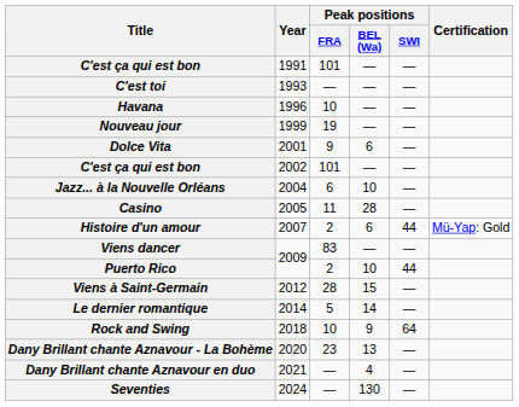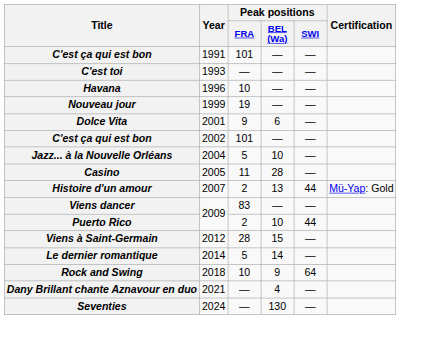 <table class="wikitable plainrowheaders" style="text-align:center">
 <tr>
 <th scope="col" rowspan="2">Title</th>
 <th scope="col" rowspan="2">Year</th>
 <th scope="col" colspan="3">Peak positions</th>
 <th rowspan="2">Certification</th>
 </tr>
 <tr>
 <th scope="col" style="width:3em;font-size:90%;"><a href='#'>FRA</a><br></th>
 <th scope="col" style="width:3em;font-size:90%;"><a href='#'>BEL <br>(Wa)</a><br></th>
 <th scope="col" style="width:3em;font-size:90%;"><a href='#'>SWI</a><br></th>
 </tr>
 <tr>
 <th scope="row"><em>C'est ça qui est bon</em></th>
 <td>1991</td>
 <td>101</td>
 <td>—</td>
 <td>—</td>
 <td></td>
 </tr>
 <tr>
 <th scope="row"><em>C'est toi</em></th>
 <td>1993</td>
 <td>—</td>
 <td>—</td>
 <td>—</td>
 <td></td>
 </tr>
 <tr>
 <th scope="row"><em>Havana</em></th>
 <td>1996</td>
 <td>10</td>
 <td>—</td>
 <td>—</td>
 <td></td>
 </tr>
 <tr>
 <th scope="row"><em>Nouveau jour</em></th>
 <td>1999</td>
 <td>19</td>
 <td>—</td>
 <td>—</td>
 <td></td>
 </tr>
 <tr>
 <th scope="row"><em>Dolce Vita</em></th>
 <td>2001</td>
 <td>9</td>
 <td>6</td>
 <td>—</td>
 <td></td>
 </tr>
 <tr>
 <th scope="row"><em>C'est ça qui est bon</em></th>
 <td>2002</td>
 <td>101</td>
 <td>—</td>
 <td>—</td>
 <td></td>
 </tr>
 <tr>
 <th scope="row"><em>Jazz... à la Nouvelle Orléans</em></th>
 <td>2004</td>
-<td>6</td>
+<td>5</td>
 <td>10</td>
 <td>—</td>
 <td></td>
 </tr>
 <tr>
 <th scope="row"><em>Casino</em></th>
 <td>2005</td>
 <td>11</td>
 <td>28</td>
 <td>—</td>
 <td></td>
 </tr>
 <tr>
 <th scope="row"><em>Histoire d'un amour</em></th>
 <td>2007</td>
 <td>2</td>
-<td>6</td>
+<td>13</td>
 <td>44</td>
 <td><a href='#'>Mü-Yap</a>: Gold</td>
 </tr>
 <tr>
 <th scope="row"><em>Viens dancer</em></th>
 <td rowspan=2>2009</td>
 <td>83</td>
 <td>—</td>
 <td>—</td>
 <td></td>
 </tr>
 <tr>
 <th scope="row"><em>Puerto Rico</em></th>
 <td>2</td>
 <td>10</td>
 <td>44</td>
 <td></td>
 </tr>
 <tr>
 <th scope="row"><em>Viens à Saint-Germain</em></th>
 <td>2012</td>
 <td>28</td>
 <td>15</td>
 <td>—</td>
 <td></td>
 </tr>
 <tr>
 <th scope="row"><em>Le dernier romantique</em></th>
 <td>2014</td>
 <td>5</td>
 <td>14</td>
 <td>—</td>
 <td></td>
 </tr>
 <tr>
 <th scope="row"><em>Rock and Swing</em></th>
 <td>2018</td>
 <td>10</td>
 <td>9</td>
 <td>64</td>
 <td></td>
 </tr>
 <tr>
-<th scope="row"><em>Dany Brillant chante Aznavour - La Bohème</em></th>
-<td>2020</td>
-<td>23</td>
-<td>13</td>
-<td>—</td>
-<td></td>
-</tr>
-<tr>
 <th scope="row"><em>Dany Brillant chante Aznavour en duo</em></th>
 <td>2021</td>
 <td>—</td>
 <td>4</td>
 <td>—</td>
 <td></td>
 </tr>
 <tr>
 <th scope="row"><em>Seventies</em></th>
 <td>2024</td>
 <td>—</td>
 <td>130</td>
 <td>—</td>
 <td></td>
 </tr>
 </table>
